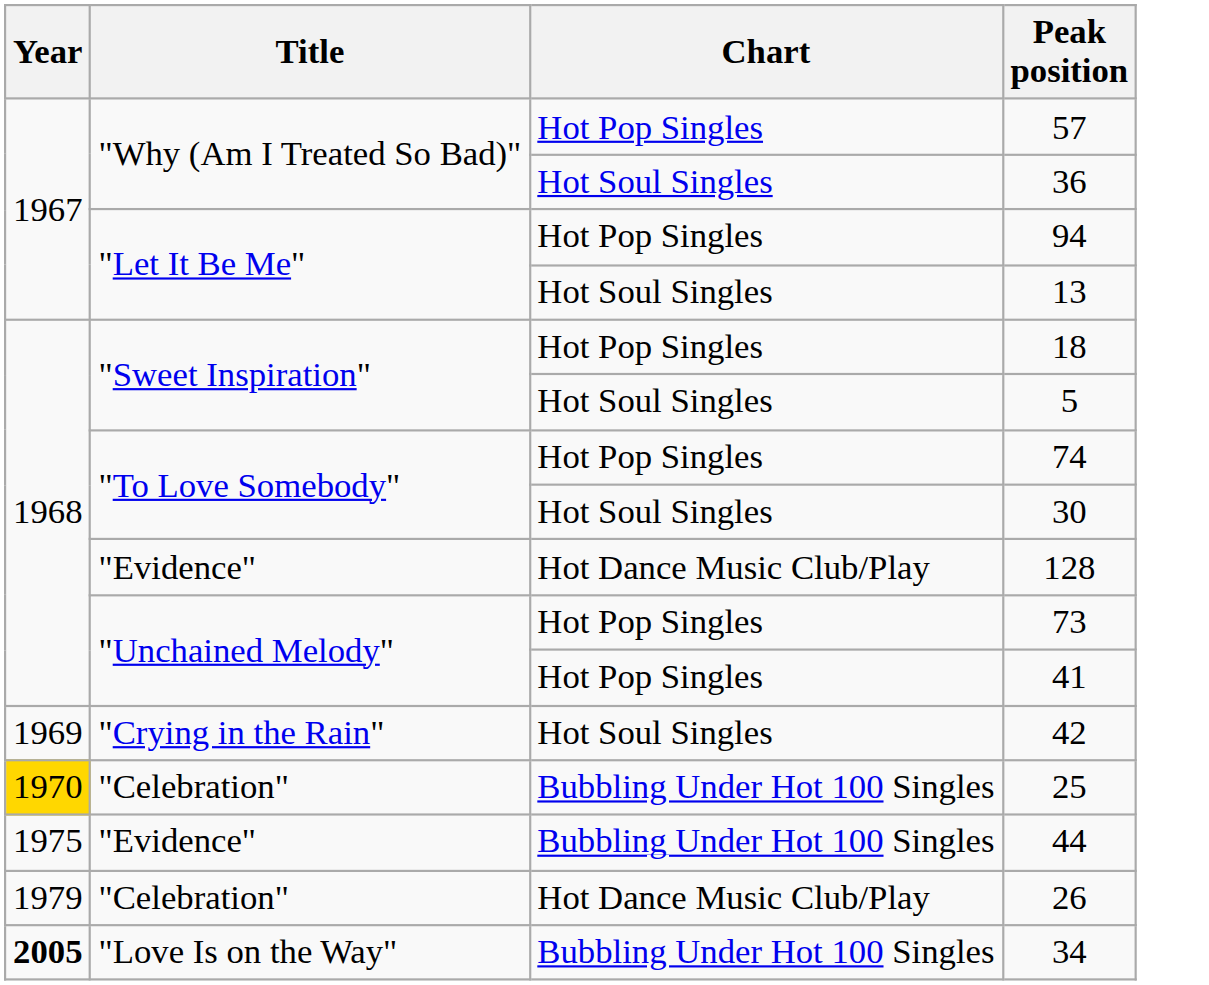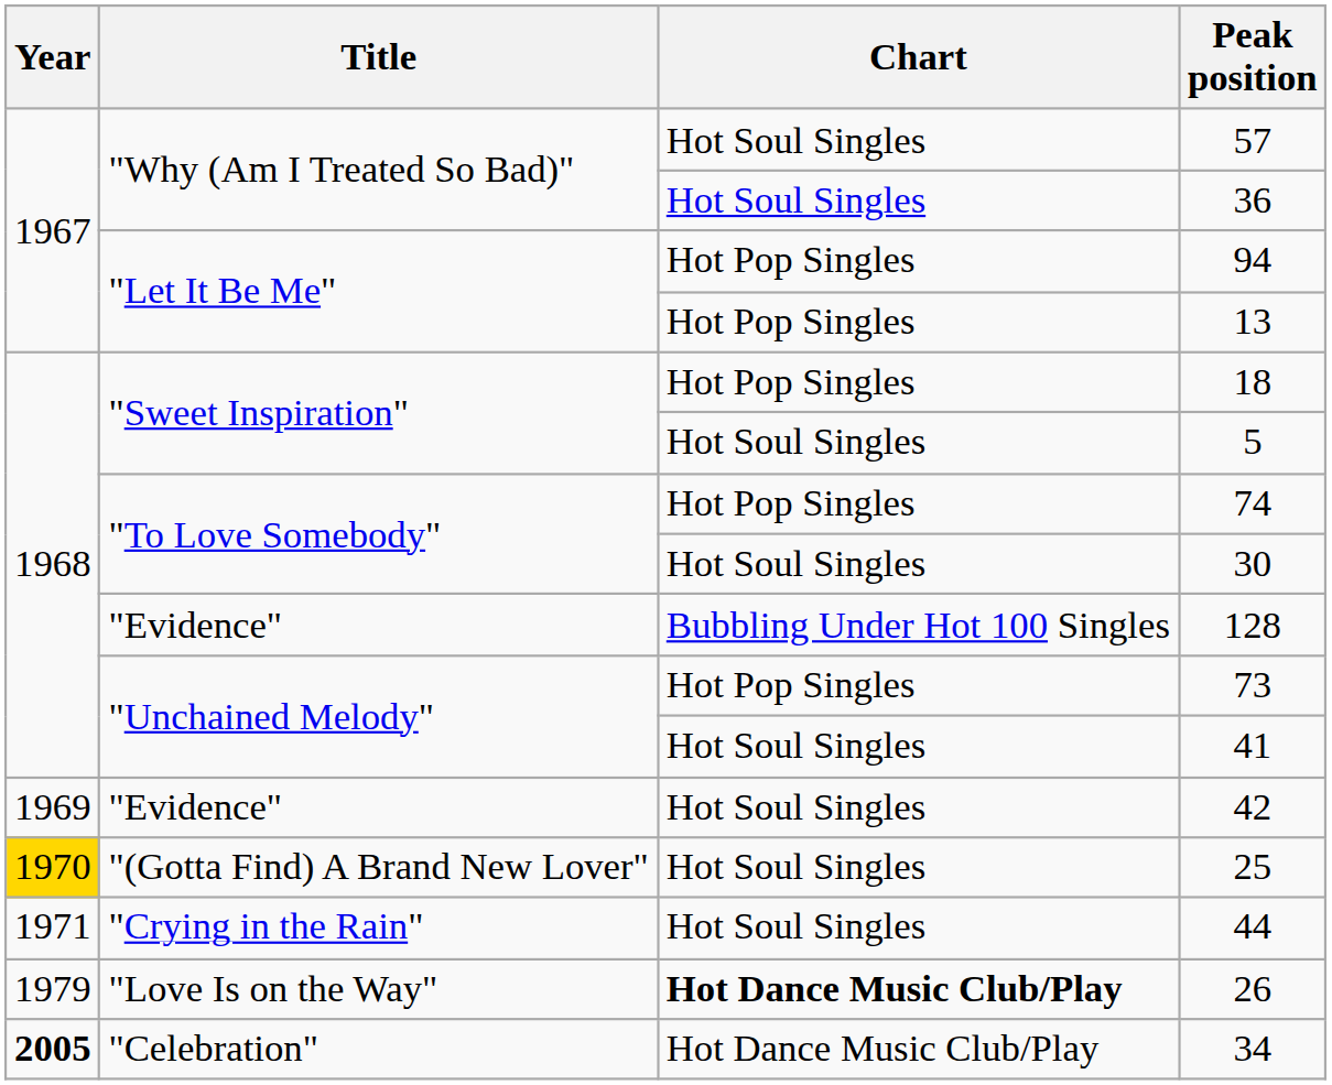 <table class="wikitable">
 <tr>
 <th align="left">Year</th>
 <th align="left">Title</th>
 <th align="left">Chart</th>
 <th align="left">Peak<br>position</th>
 </tr>
 <tr>
 <td rowspan="4">1967</td>
 <td rowspan="2">"Why (Am I Treated So Bad)"</td>
-<td align="left"><a href='#'>Hot Pop Singles</a></td>
+<td align="left">Hot Soul Singles</td>
 <td align="center">57</td>
 </tr>
 <tr>
 <td align="left"><a href='#'>Hot Soul Singles</a></td>
 <td align="center">36</td>
 </tr>
 <tr>
 <td rowspan="2">"<a href='#'>Let It Be Me</a>"</td>
 <td align="left">Hot Pop Singles</td>
 <td align="center">94</td>
 </tr>
 <tr>
-<td align="left">Hot Soul Singles</td>
+<td align="left">Hot Pop Singles</td>
 <td align="center">13</td>
 </tr>
 <tr>
 <td rowspan="7">1968</td>
 <td rowspan="2">"<a href='#'>Sweet Inspiration</a>"</td>
 <td align="left">Hot Pop Singles</td>
 <td align="center">18</td>
 </tr>
 <tr>
 <td align="left">Hot Soul Singles</td>
 <td align="center">5</td>
 </tr>
 <tr>
 <td rowspan="2">"<a href='#'>To Love Somebody</a>"</td>
 <td align="left">Hot Pop Singles</td>
 <td align="center">74</td>
 </tr>
 <tr>
 <td align="left">Hot Soul Singles</td>
 <td align="center">30</td>
 </tr>
 <tr>
 <td align="left">"Evidence"</td>
-<td align="left">Hot Dance Music Club/Play</td>
+<td align="left"><a href='#'>Bubbling Under Hot 100</a> Singles</td>
 <td align="center">128</td>
 </tr>
 <tr>
 <td rowspan="2">"<a href='#'>Unchained Melody</a>"</td>
 <td align="left">Hot Pop Singles</td>
 <td align="center">73</td>
 </tr>
 <tr>
-<td align="left">Hot Pop Singles</td>
+<td align="left">Hot Soul Singles</td>
 <td align="center">41</td>
 </tr>
 <tr>
 <td align="left">1969</td>
-<td align="left">"<a href='#'>Crying in the Rain</a>"</td>
+<td align="left">"Evidence"</td>
 <td align="left">Hot Soul Singles</td>
 <td align="center">42</td>
 </tr>
 <tr>
 <td align="left" style="background: gold;">1970</td>
-<td align="left">"Celebration"</td>
-<td align="left"><a href='#'>Bubbling Under Hot 100</a> Singles</td>
+<td align="left">"(Gotta Find) A Brand New Lover"</td>
+<td align="left">Hot Soul Singles</td>
 <td align="center">25</td>
 </tr>
 <tr>
-<td align="left">1975</td>
-<td align="left">"Evidence"</td>
-<td align="left"><a href='#'>Bubbling Under Hot 100</a> Singles</td>
+<td align="left">1971</td>
+<td align="left">"<a href='#'>Crying in the Rain</a>"</td>
+<td align="left">Hot Soul Singles</td>
 <td align="center">44</td>
 </tr>
 <tr>
 <td align="left">1979</td>
-<td align="left">"Celebration"</td>
-<td align="left">Hot Dance Music Club/Play</td>
+<td align="left">"Love Is on the Way"</td>
+<td align="left"><strong>Hot Dance Music Club/Play</strong></td>
 <td align="center">26</td>
 </tr>
 <tr>
 <td align="left"><strong>2005</strong></td>
-<td align="left">"Love Is on the Way"</td>
-<td align="left"><a href='#'>Bubbling Under Hot 100</a> Singles</td>
+<td align="left">"Celebration"</td>
+<td align="left">Hot Dance Music Club/Play</td>
 <td align="center">34</td>
 </tr>
 </table>
